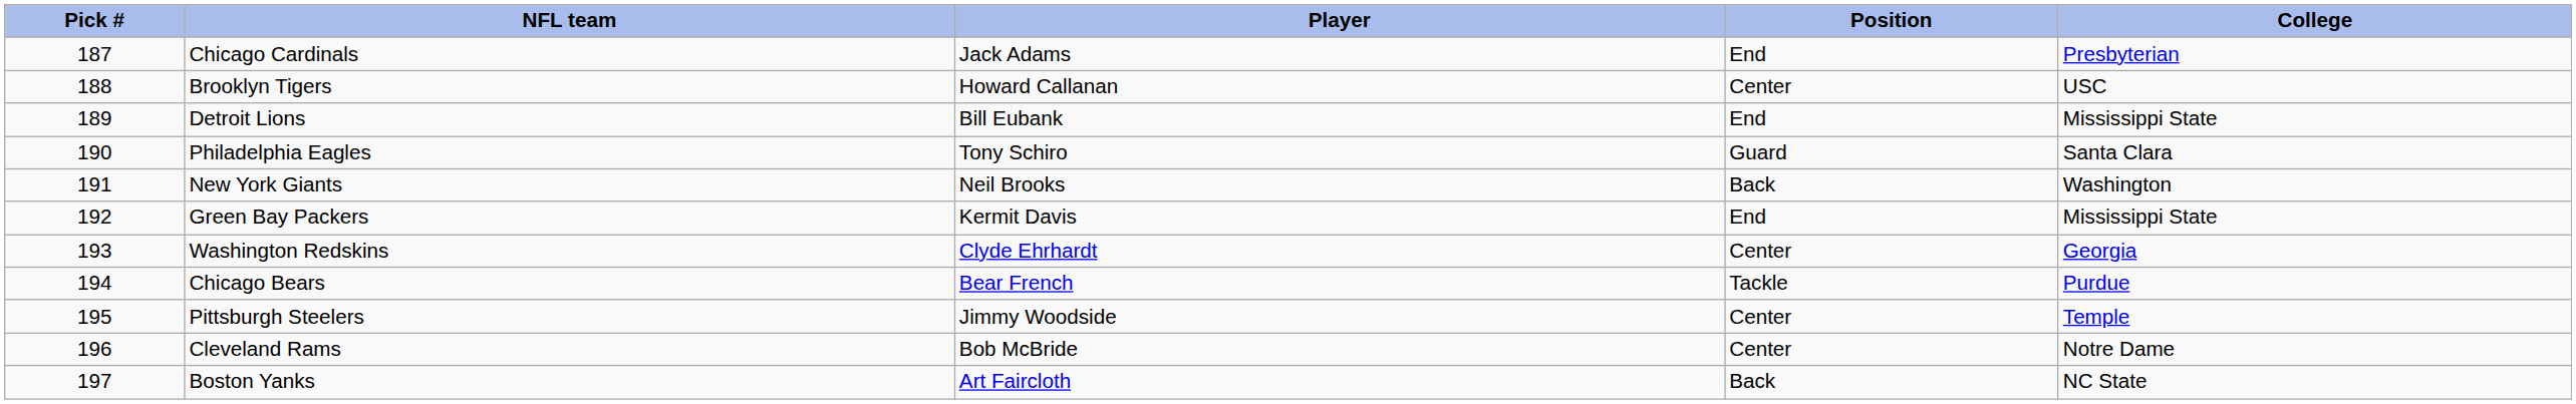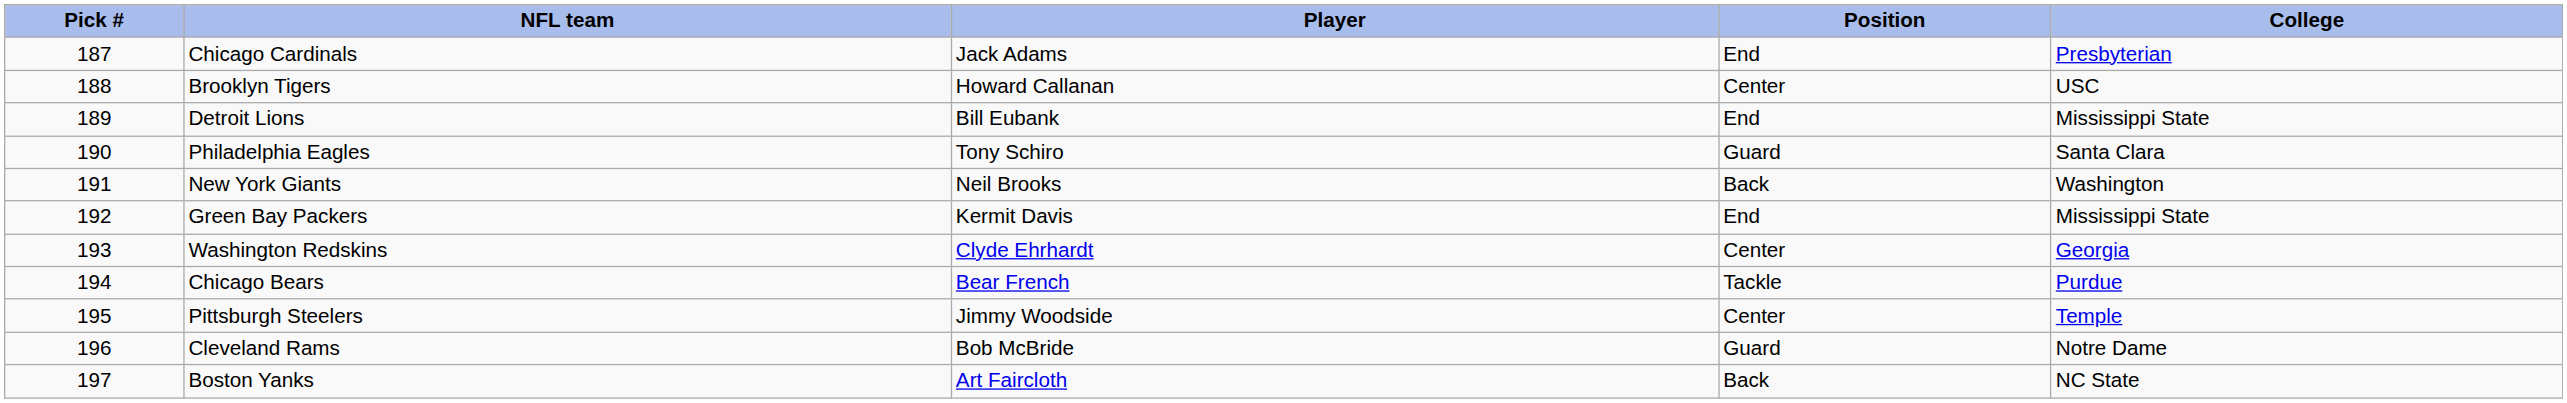 <table class="wikitable sortable sortable" style="width: 100%">
 <tr>
 <th style="background:#A8BDEC;" width=7%>Pick #</th>
 <th width=30% style="background:#A8BDEC;">NFL team</th>
 <th width=30% style="background:#A8BDEC;">Player</th>
 <th width=13% style="background:#A8BDEC;">Position</th>
 <th style="background:#A8BDEC;">College</th>
 </tr>
 <tr>
 <td align=center>187</td>
 <td>Chicago Cardinals</td>
 <td>Jack Adams</td>
 <td>End</td>
 <td><a href='#'>Presbyterian</a></td>
 </tr>
 <tr>
 <td align=center>188</td>
 <td>Brooklyn Tigers</td>
 <td>Howard Callanan</td>
 <td>Center</td>
 <td>USC</td>
 </tr>
 <tr>
 <td align=center>189</td>
 <td>Detroit Lions</td>
 <td>Bill Eubank</td>
 <td>End</td>
 <td>Mississippi State</td>
 </tr>
 <tr>
 <td align=center>190</td>
 <td>Philadelphia Eagles</td>
 <td>Tony Schiro</td>
 <td>Guard</td>
 <td>Santa Clara</td>
 </tr>
 <tr>
 <td align=center>191</td>
 <td>New York Giants</td>
 <td>Neil Brooks</td>
 <td>Back</td>
 <td>Washington</td>
 </tr>
 <tr>
 <td align=center>192</td>
 <td>Green Bay Packers</td>
 <td>Kermit Davis</td>
 <td>End</td>
 <td>Mississippi State</td>
 </tr>
 <tr>
 <td align=center>193</td>
 <td>Washington Redskins</td>
 <td><a href='#'>Clyde Ehrhardt</a></td>
 <td>Center</td>
 <td><a href='#'>Georgia</a></td>
 </tr>
 <tr>
 <td align=center>194</td>
 <td>Chicago Bears</td>
 <td><a href='#'>Bear French</a></td>
 <td>Tackle</td>
 <td><a href='#'>Purdue</a></td>
 </tr>
 <tr>
 <td align=center>195</td>
 <td>Pittsburgh Steelers</td>
 <td>Jimmy Woodside</td>
 <td>Center</td>
 <td><a href='#'>Temple</a></td>
 </tr>
 <tr>
 <td align=center>196</td>
 <td>Cleveland Rams</td>
 <td>Bob McBride</td>
-<td>Center</td>
+<td>Guard</td>
 <td>Notre Dame</td>
 </tr>
 <tr>
 <td align=center>197</td>
 <td>Boston Yanks</td>
 <td><a href='#'>Art Faircloth</a></td>
 <td>Back</td>
 <td>NC State</td>
 </tr>
 </table>
